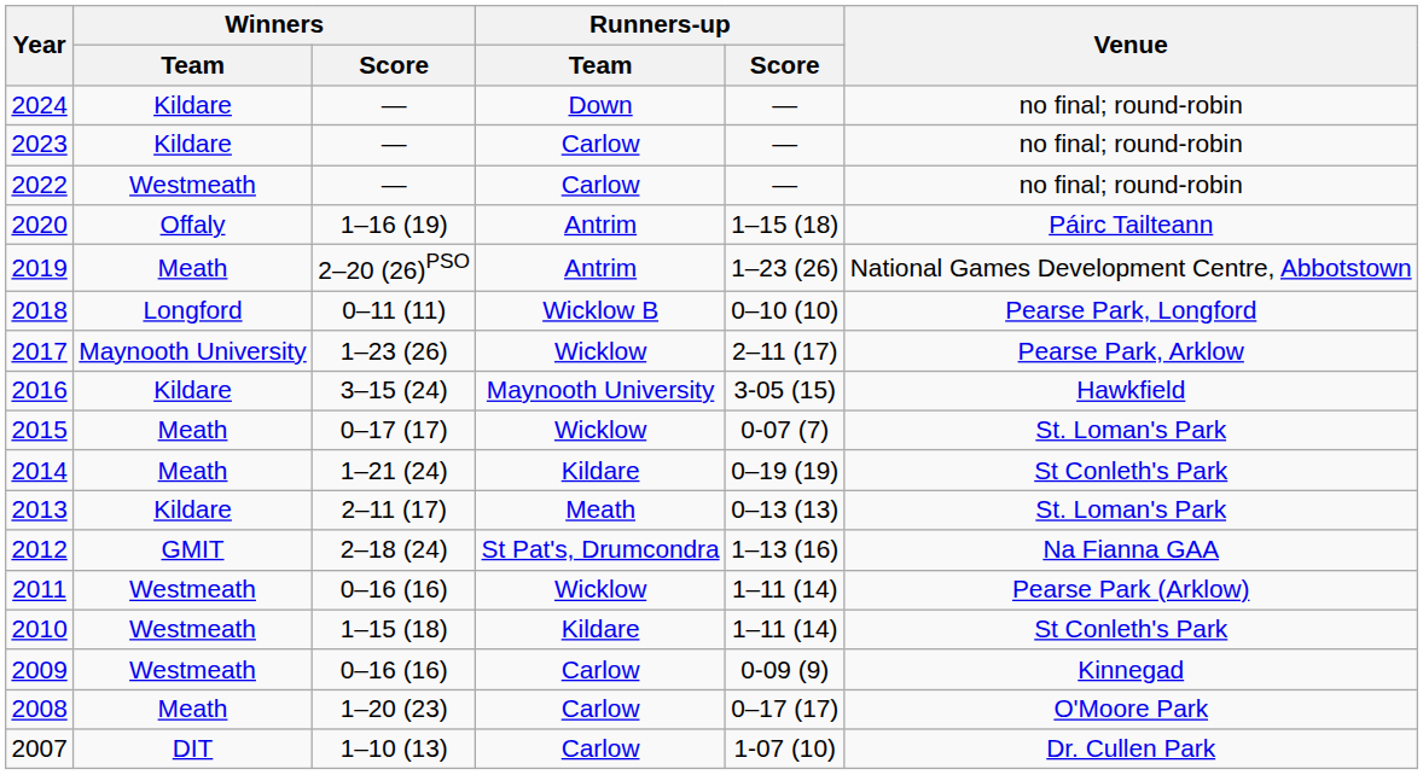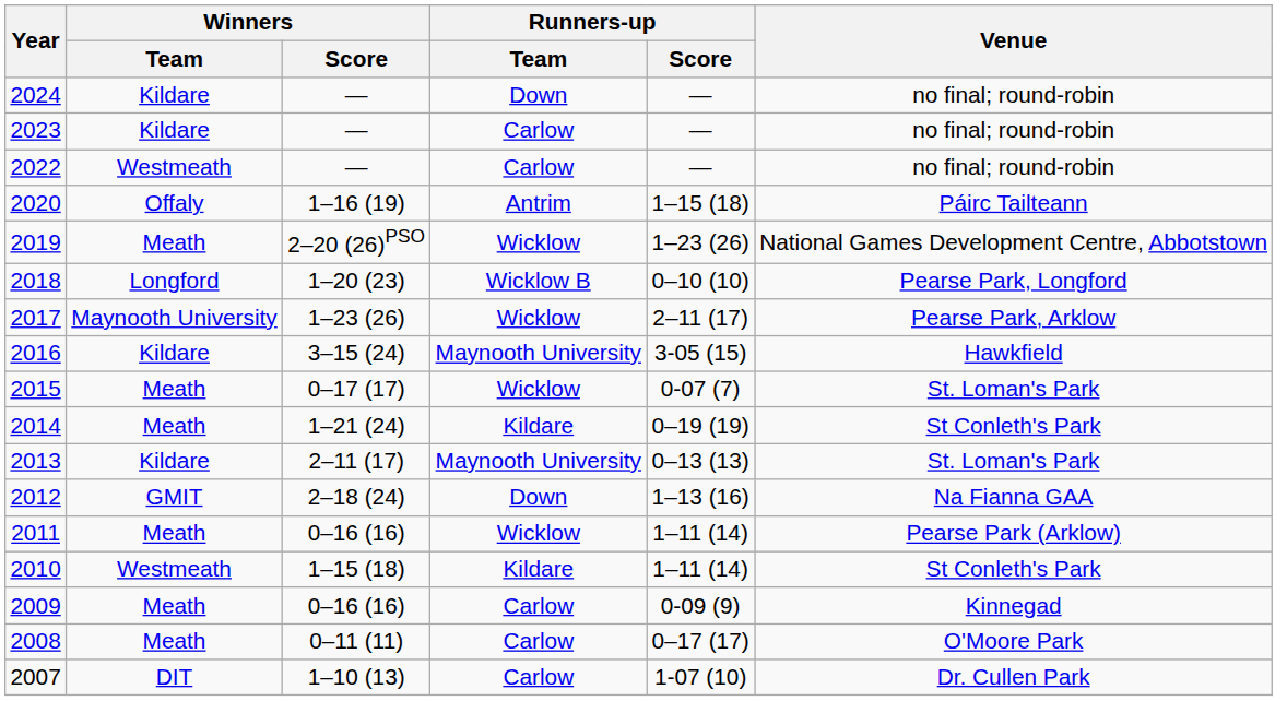 <table class="wikitable" style="text-align:center;">
 <tr>
 <th rowspan="2"><strong>Year</strong></th>
 <th colspan="2"><strong>Winners</strong></th>
 <th colspan="2"><strong>Runners-up</strong></th>
 <th rowspan="2"><strong>Venue</strong></th>
 </tr>
 <tr>
 <th>Team</th>
 <th><strong>Score</strong></th>
 <th>Team</th>
 <th><strong>Score</strong></th>
 </tr>
 <tr>
 <td><a href='#'>2024</a></td>
 <td><a href='#'>Kildare</a></td>
 <td>—</td>
 <td><a href='#'>Down</a></td>
 <td>—</td>
 <td>no final; round-robin</td>
 </tr>
 <tr>
 <td><a href='#'>2023</a></td>
 <td><a href='#'>Kildare</a></td>
 <td>—</td>
 <td><a href='#'>Carlow</a></td>
 <td>—</td>
 <td>no final; round-robin</td>
 </tr>
 <tr>
 <td><a href='#'>2022</a></td>
 <td><a href='#'>Westmeath</a></td>
 <td>—</td>
 <td><a href='#'>Carlow</a></td>
 <td>—</td>
 <td>no final; round-robin</td>
 </tr>
 <tr>
 <td><a href='#'>2020</a></td>
 <td><a href='#'>Offaly</a></td>
 <td>1–16 (19)</td>
 <td><a href='#'>Antrim</a></td>
 <td>1–15 (18)</td>
 <td><a href='#'>Páirc Tailteann</a></td>
 </tr>
 <tr>
 <td><a href='#'>2019</a></td>
 <td><a href='#'>Meath</a></td>
 <td>2–20 (26)<sup>PSO</sup></td>
-<td><a href='#'>Antrim</a></td>
+<td><a href='#'>Wicklow</a></td>
 <td>1–23 (26)</td>
 <td>National Games Development Centre, <a href='#'>Abbotstown</a></td>
 </tr>
 <tr>
 <td><a href='#'>2018</a></td>
 <td><a href='#'>Longford</a></td>
-<td>0–11 (11)</td>
+<td>1–20 (23)</td>
 <td><a href='#'>Wicklow B</a></td>
 <td>0–10 (10)</td>
 <td><a href='#'>Pearse Park, Longford</a></td>
 </tr>
 <tr>
 <td><a href='#'>2017</a></td>
 <td><a href='#'>Maynooth University</a></td>
 <td>1–23 (26)</td>
 <td><a href='#'>Wicklow</a></td>
 <td>2–11 (17)</td>
 <td><a href='#'>Pearse Park, Arklow</a></td>
 </tr>
 <tr>
 <td><a href='#'>2016</a></td>
 <td><a href='#'>Kildare</a></td>
 <td>3–15 (24)</td>
 <td><a href='#'>Maynooth University</a></td>
 <td>3-05 (15)</td>
 <td><a href='#'>Hawkfield</a></td>
 </tr>
 <tr>
 <td><a href='#'>2015</a></td>
 <td><a href='#'>Meath</a></td>
 <td>0–17 (17)</td>
 <td><a href='#'>Wicklow</a></td>
 <td>0-07 (7)</td>
 <td><a href='#'>St. Loman's Park</a></td>
 </tr>
 <tr>
 <td><a href='#'>2014</a></td>
 <td><a href='#'>Meath</a></td>
 <td>1–21 (24)</td>
 <td><a href='#'>Kildare</a></td>
 <td>0–19 (19)</td>
 <td><a href='#'>St Conleth's Park</a></td>
 </tr>
 <tr>
 <td><a href='#'>2013</a></td>
 <td><a href='#'>Kildare</a></td>
 <td>2–11 (17)</td>
-<td><a href='#'>Meath</a></td>
+<td><a href='#'>Maynooth University</a></td>
 <td>0–13 (13)</td>
 <td><a href='#'>St. Loman's Park</a></td>
 </tr>
 <tr>
 <td><a href='#'>2012</a></td>
 <td><a href='#'>GMIT</a></td>
 <td>2–18 (24)</td>
-<td><a href='#'>St Pat's, Drumcondra</a></td>
+<td><a href='#'>Down</a></td>
 <td>1–13 (16)</td>
 <td><a href='#'>Na Fianna GAA</a></td>
 </tr>
 <tr>
 <td><a href='#'>2011</a></td>
-<td><a href='#'>Westmeath</a></td>
+<td><a href='#'>Meath</a></td>
 <td>0–16 (16)</td>
 <td><a href='#'>Wicklow</a></td>
 <td>1–11 (14)</td>
 <td><a href='#'>Pearse Park (Arklow)</a></td>
 </tr>
 <tr>
 <td><a href='#'>2010</a></td>
 <td><a href='#'>Westmeath</a></td>
 <td>1–15 (18)</td>
 <td><a href='#'>Kildare</a></td>
 <td>1–11 (14)</td>
 <td><a href='#'>St Conleth's Park</a></td>
 </tr>
 <tr>
 <td><a href='#'>2009</a></td>
-<td><a href='#'>Westmeath</a></td>
+<td><a href='#'>Meath</a></td>
 <td>0–16 (16)</td>
 <td><a href='#'>Carlow</a></td>
 <td>0-09 (9)</td>
 <td><a href='#'>Kinnegad</a></td>
 </tr>
 <tr>
 <td><a href='#'>2008</a></td>
 <td><a href='#'>Meath</a></td>
-<td>1–20 (23)</td>
+<td>0–11 (11)</td>
 <td><a href='#'>Carlow</a></td>
 <td>0–17 (17)</td>
 <td><a href='#'>O'Moore Park</a></td>
 </tr>
 <tr>
 <td>2007</td>
 <td><a href='#'>DIT</a></td>
 <td>1–10 (13)</td>
 <td><a href='#'>Carlow</a></td>
 <td>1-07 (10)</td>
 <td><a href='#'>Dr. Cullen Park</a></td>
 </tr>
 </table>
